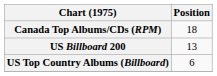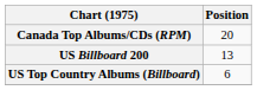 <table class="wikitable sortable plainrowheaders" style="text-align:center;">
 <tr>
 <th scope="col">Chart (1975)</th>
 <th scope="col">Position</th>
 </tr>
 <tr>
 <th scope="row">Canada Top Albums/CDs (<em>RPM</em>)</th>
-<td>18</td>
+<td>20</td>
 </tr>
 <tr>
 <th scope="row">US <em>Billboard</em> 200</th>
 <td>13</td>
 </tr>
 <tr>
 <th scope="row">US Top Country Albums (<em>Billboard</em>)</th>
 <td>6</td>
 </tr>
 <tr>
 </tr>
 </table>
